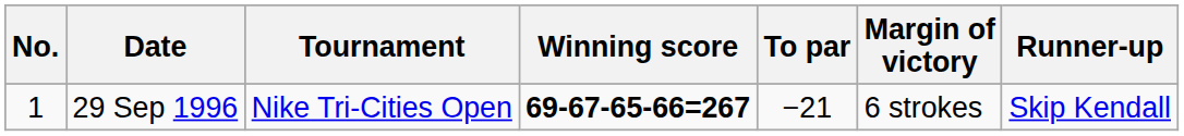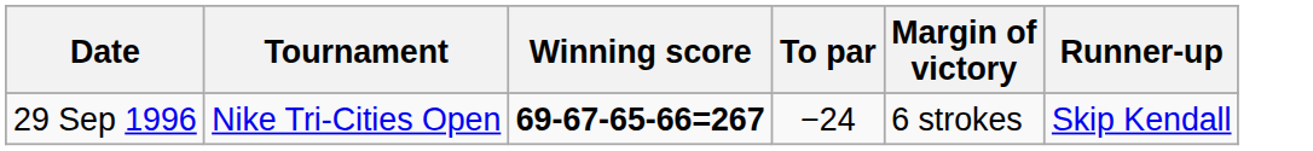 <table class="wikitable" style="font-size:95%;">
 <tr>
-<th>No.</th>
 <th>Date</th>
 <th>Tournament</th>
 <th>Winning score</th>
 <th>To par</th>
 <th>Margin of<br>victory</th>
 <th>Runner-up</th>
 </tr>
 <tr>
-<td align=center>1</td>
 <td align=right>29 Sep <a href='#'>1996</a></td>
 <td><a href='#'>Nike Tri-Cities Open</a></td>
 <td><strong>69-67-65-66=267</strong></td>
-<td align=center>−21</td>
+<td align=center>−24</td>
 <td>6 strokes</td>
 <td> <a href='#'>Skip Kendall</a></td>
 </tr>
 </table>
